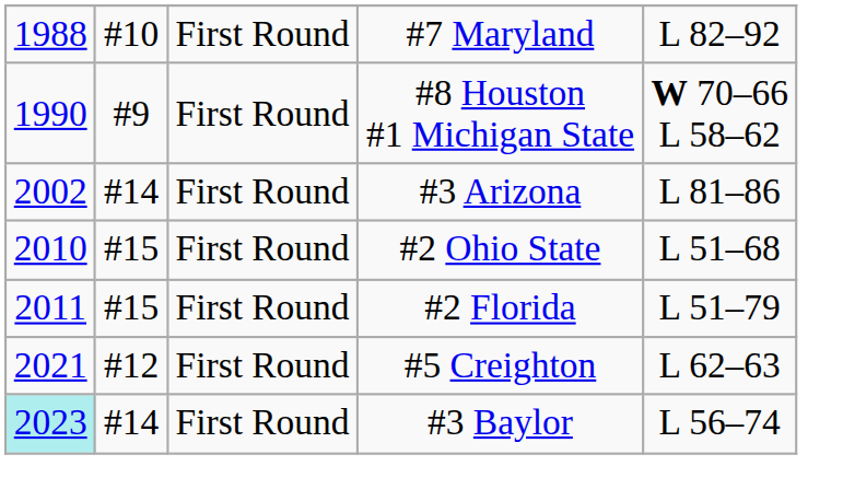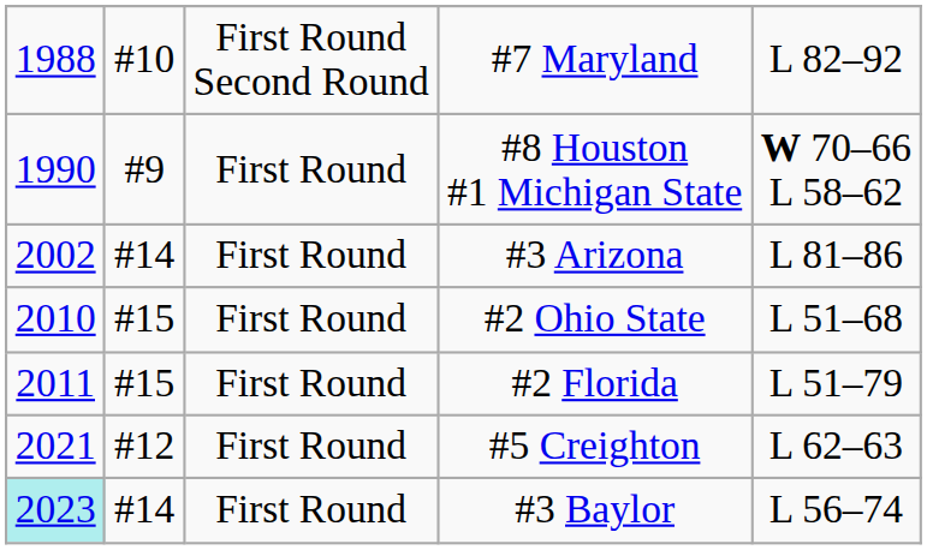 <table class="wikitable" style="text-align:center">
 <tr>
 </tr>
 <tr align="center">
 <td><a href='#'>1988</a></td>
 <td>#10</td>
-<td>First Round</td>
+<td>First Round<br>Second Round</td>
 <td>#7 <a href='#'>Maryland</a></td>
 <td>L 82–92</td>
 </tr>
 <tr align="center">
 <td><a href='#'>1990</a></td>
 <td>#9</td>
 <td>First Round</td>
 <td>#8 <a href='#'>Houston</a><br>#1 <a href='#'>Michigan State</a></td>
 <td><strong>W</strong> 70–66<br>L 58–62</td>
 </tr>
 <tr align="center">
 <td><a href='#'>2002</a></td>
 <td>#14</td>
 <td>First Round</td>
 <td>#3 <a href='#'>Arizona</a></td>
 <td>L 81–86</td>
 </tr>
 <tr align="center">
 <td><a href='#'>2010</a></td>
 <td>#15</td>
 <td>First Round</td>
 <td>#2 <a href='#'>Ohio State</a></td>
 <td>L 51–68</td>
 </tr>
 <tr align="center">
 <td><a href='#'>2011</a></td>
 <td>#15</td>
 <td>First Round</td>
 <td>#2 <a href='#'>Florida</a></td>
 <td>L 51–79</td>
 </tr>
 <tr align="center">
 <td><a href='#'>2021</a></td>
 <td>#12</td>
 <td>First Round</td>
 <td>#5 <a href='#'>Creighton</a></td>
 <td>L 62–63</td>
 </tr>
 <tr align="center">
 <td style="background: paleturquoise;"><a href='#'>2023</a></td>
 <td>#14</td>
 <td>First Round</td>
 <td>#3 <a href='#'>Baylor</a></td>
 <td>L 56–74</td>
 </tr>
 </table>
